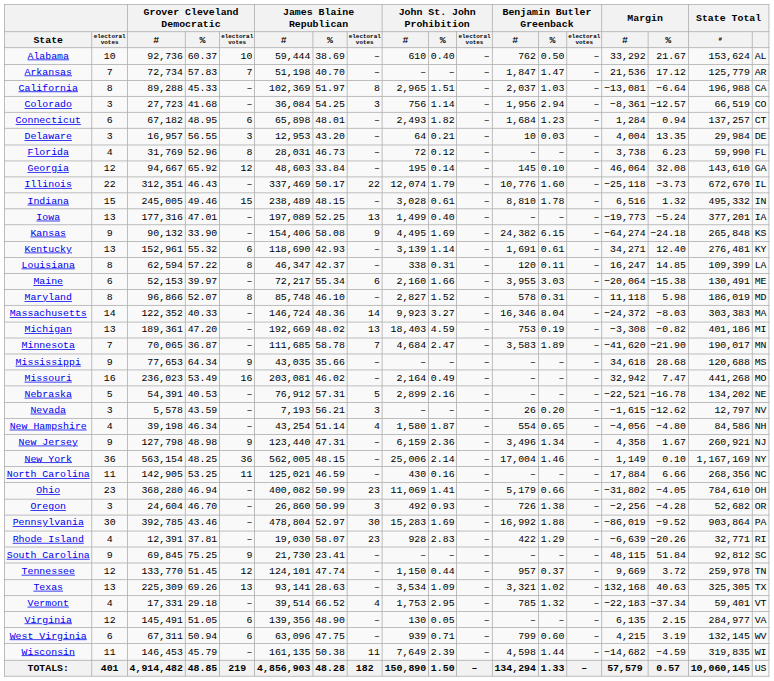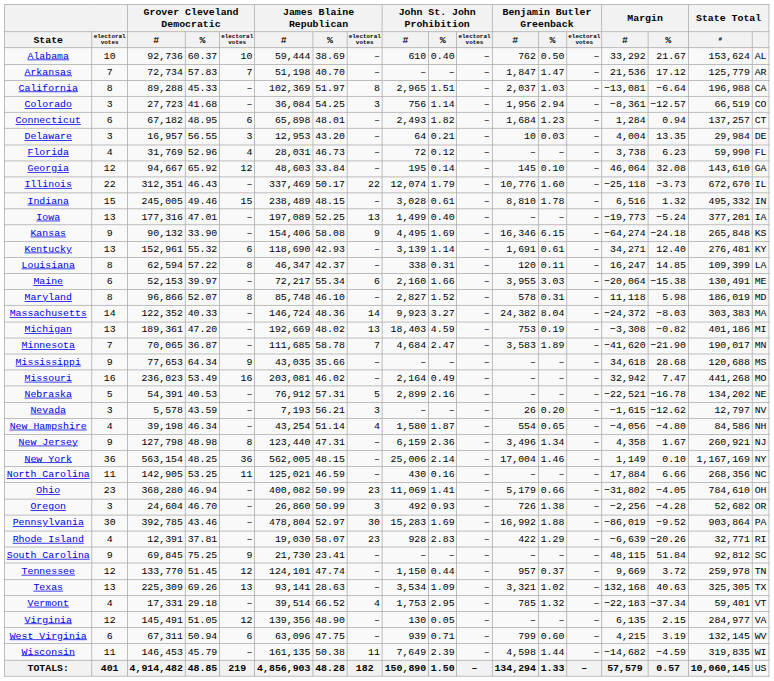 <table class="wikitable sortable" style="text-align:right">
 <tr>
 <th colspan=2></th>
 <th style="text-align:center;" colspan="3">Grover Cleveland<br>Democratic</th>
 <th style="text-align:center;" colspan="3">James Blaine<br>Republican</th>
 <th style="text-align:center;" colspan="3">John St. John<br>Prohibition</th>
 <th style="text-align:center;" colspan="3">Benjamin Butler <br>Greenback</th>
 <th style="text-align:center;" colspan="2">Margin</th>
 <th style="text-align:center;" colspan="2">State Total</th>
 </tr>
 <tr>
 <th align=center>State</th>
 <th style="text-align:center; font-size: 60%" data-sort-type="number">electoral<br>votes</th>
 <th style="text-align:center;" data-sort- type="number">#</th>
 <th style="text-align:center;" data-sort- type="number">%</th>
 <th style="text-align:center; font-size: 60%" data-sort-type="number">electoral<br>votes</th>
 <th style="text-align:center;" data-sort- type="number">#</th>
 <th style="text-align:center;" data-sort- type="number">%</th>
 <th style="text-align:center; font-size: 60%" data-sort-type="number">electoral<br>votes</th>
 <th style="text-align:center;" data-sort- type="number">#</th>
 <th style="text-align:center;" data-sort- type="number">%</th>
 <th style="text-align:center; font-size: 60%" data-sort-type="number">electoral<br>votes</th>
 <th style="text-align:center;" data-sort- type="number">#</th>
 <th style="text-align:center;" data-sort- type="number">%</th>
 <th style="text-align:center; font-size: 60%" data-sort-type="number">electoral<br>votes</th>
 <th style="text-align:center;" data-sort- type="number">#</th>
 <th style="text-align:center;" data-sort- type="number">%</th>
 <th style="text-align:center; font-size: 60%" data-sort-type="number">#</th>
 <th></th>
 </tr>
 <tr>
 <td style="text-align:center;"><a href='#'>Alabama</a></td>
 <td style="text-align:center;">10</td>
 <td>92,736</td>
 <td>60.37</td>
 <td>10</td>
 <td>59,444</td>
 <td>38.69</td>
 <td>–</td>
 <td>610</td>
 <td>0.40</td>
 <td>–</td>
 <td>762</td>
 <td>0.50</td>
 <td>–</td>
 <td>33,292</td>
 <td>21.67</td>
 <td>153,624</td>
 <td style="text-align:center;">AL</td>
 </tr>
 <tr>
 <td style="text-align:center;"><a href='#'>Arkansas</a></td>
 <td style="text-align:center;">7</td>
 <td>72,734</td>
 <td>57.83</td>
 <td>7</td>
 <td>51,198</td>
 <td>40.70</td>
 <td>–</td>
 <td>–</td>
 <td>–</td>
 <td>–</td>
 <td>1,847</td>
 <td>1.47</td>
 <td>–</td>
 <td>21,536</td>
 <td>17.12</td>
 <td>125,779</td>
 <td style="text-align:center;">AR</td>
 </tr>
 <tr>
 <td style="text-align:center;"><a href='#'>California</a></td>
 <td style="text-align:center;">8</td>
 <td>89,288</td>
 <td>45.33</td>
 <td>–</td>
 <td>102,369</td>
 <td>51.97</td>
 <td>8</td>
 <td>2,965</td>
 <td>1.51</td>
 <td>–</td>
 <td>2,037</td>
 <td>1.03</td>
 <td>–</td>
 <td>−13,081</td>
 <td>−6.64</td>
 <td>196,988</td>
 <td style="text-align:center;">CA</td>
 </tr>
 <tr>
 <td style="text-align:center;"><a href='#'>Colorado</a></td>
 <td style="text-align:center;">3</td>
 <td>27,723</td>
 <td>41.68</td>
 <td>–</td>
 <td>36,084</td>
 <td>54.25</td>
 <td>3</td>
 <td>756</td>
 <td>1.14</td>
 <td>–</td>
 <td>1,956</td>
 <td>2.94</td>
 <td>–</td>
 <td>−8,361</td>
 <td>−12.57</td>
 <td>66,519</td>
 <td style="text-align:center;">CO</td>
 </tr>
 <tr>
 <td style="text-align:center;"><a href='#'>Connecticut</a></td>
 <td style="text-align:center;">6</td>
 <td>67,182</td>
 <td>48.95</td>
 <td>6</td>
 <td>65,898</td>
 <td>48.01</td>
 <td>–</td>
 <td>2,493</td>
 <td>1.82</td>
 <td>–</td>
 <td>1,684</td>
 <td>1.23</td>
 <td>–</td>
 <td>1,284</td>
 <td>0.94</td>
 <td>137,257</td>
 <td style="text-align:center;">CT</td>
 </tr>
 <tr>
 <td style="text-align:center;"><a href='#'>Delaware</a></td>
 <td style="text-align:center;">3</td>
 <td>16,957</td>
 <td>56.55</td>
 <td>3</td>
 <td>12,953</td>
 <td>43.20</td>
 <td>–</td>
 <td>64</td>
 <td>0.21</td>
 <td>–</td>
 <td>10</td>
 <td>0.03</td>
 <td>–</td>
 <td>4,004</td>
 <td>13.35</td>
 <td>29,984</td>
 <td style="text-align:center;">DE</td>
 </tr>
 <tr>
 <td style="text-align:center;"><a href='#'>Florida</a></td>
 <td style="text-align:center;">4</td>
 <td>31,769</td>
 <td>52.96</td>
-<td>8</td>
+<td>4</td>
 <td>28,031</td>
 <td>46.73</td>
 <td>–</td>
 <td>72</td>
 <td>0.12</td>
 <td>–</td>
 <td>–</td>
 <td>–</td>
 <td>–</td>
 <td>3,738</td>
 <td>6.23</td>
 <td>59,990</td>
 <td style="text-align:center;">FL</td>
 </tr>
 <tr>
 <td style="text-align:center;"><a href='#'>Georgia</a></td>
 <td style="text-align:center;">12</td>
 <td>94,667</td>
 <td>65.92</td>
 <td>12</td>
 <td>48,603</td>
 <td>33.84</td>
 <td>–</td>
 <td>195</td>
 <td>0.14</td>
 <td>–</td>
 <td>145</td>
 <td>0.10</td>
 <td>–</td>
 <td>46,064</td>
 <td>32.08</td>
 <td>143,610</td>
 <td style="text-align:center;">GA</td>
 </tr>
 <tr>
 <td style="text-align:center;"><a href='#'>Illinois</a></td>
 <td style="text-align:center;">22</td>
 <td>312,351</td>
 <td>46.43</td>
 <td>–</td>
 <td>337,469</td>
 <td>50.17</td>
 <td>22</td>
 <td>12,074</td>
 <td>1.79</td>
 <td>–</td>
 <td>10,776</td>
 <td>1.60</td>
 <td>–</td>
 <td>−25,118</td>
 <td>−3.73</td>
 <td>672,670</td>
 <td style="text-align:center;">IL</td>
 </tr>
 <tr>
 <td style="text-align:center;"><a href='#'>Indiana</a></td>
 <td style="text-align:center;">15</td>
 <td>245,005</td>
 <td>49.46</td>
 <td>15</td>
 <td>238,489</td>
 <td>48.15</td>
 <td>–</td>
 <td>3,028</td>
 <td>0.61</td>
 <td>–</td>
 <td>8,810</td>
 <td>1.78</td>
 <td>–</td>
 <td>6,516</td>
 <td>1.32</td>
 <td>495,332</td>
 <td style="text-align:center;">IN</td>
 </tr>
 <tr>
 <td style="text-align:center;"><a href='#'>Iowa</a></td>
 <td style="text-align:center;">13</td>
 <td>177,316</td>
 <td>47.01</td>
 <td>–</td>
 <td>197,089</td>
 <td>52.25</td>
 <td>13</td>
 <td>1,499</td>
 <td>0.40</td>
 <td>–</td>
 <td>–</td>
 <td>–</td>
 <td>–</td>
 <td>−19,773</td>
 <td>−5.24</td>
 <td>377,201</td>
 <td style="text-align:center;">IA</td>
 </tr>
 <tr>
 <td style="text-align:center;"><a href='#'>Kansas</a></td>
 <td style="text-align:center;">9</td>
 <td>90,132</td>
 <td>33.90</td>
 <td>–</td>
 <td>154,406</td>
 <td>58.08</td>
 <td>9</td>
 <td>4,495</td>
 <td>1.69</td>
 <td>–</td>
-<td>24,382</td>
+<td>16,346</td>
 <td>6.15</td>
 <td>–</td>
 <td>−64,274</td>
 <td>−24.18</td>
 <td>265,848</td>
 <td style="text-align:center;">KS</td>
 </tr>
 <tr>
 <td style="text-align:center;"><a href='#'>Kentucky</a></td>
 <td style="text-align:center;">13</td>
 <td>152,961</td>
 <td>55.32</td>
 <td>6</td>
 <td>118,690</td>
 <td>42.93</td>
 <td>–</td>
 <td>3,139</td>
 <td>1.14</td>
 <td>–</td>
 <td>1,691</td>
 <td>0.61</td>
 <td>–</td>
 <td>34,271</td>
 <td>12.40</td>
 <td>276,481</td>
 <td style="text-align:center;">KY</td>
 </tr>
 <tr>
 <td style="text-align:center;"><a href='#'>Louisiana</a></td>
 <td style="text-align:center;">8</td>
 <td>62,594</td>
 <td>57.22</td>
 <td>8</td>
 <td>46,347</td>
 <td>42.37</td>
 <td>–</td>
 <td>338</td>
 <td>0.31</td>
 <td>–</td>
 <td>120</td>
 <td>0.11</td>
 <td>–</td>
 <td>16,247</td>
 <td>14.85</td>
 <td>109,399</td>
 <td style="text-align:center;">LA</td>
 </tr>
 <tr>
 <td style="text-align:center;"><a href='#'>Maine</a></td>
 <td style="text-align:center;">6</td>
 <td>52,153</td>
 <td>39.97</td>
 <td>–</td>
 <td>72,217</td>
 <td>55.34</td>
 <td>6</td>
 <td>2,160</td>
 <td>1.66</td>
 <td>–</td>
 <td>3,955</td>
 <td>3.03</td>
 <td>–</td>
 <td>−20,064</td>
 <td>−15.38</td>
 <td>130,491</td>
 <td style="text-align:center;">ME</td>
 </tr>
 <tr>
 <td style="text-align:center;"><a href='#'>Maryland</a></td>
 <td style="text-align:center;">8</td>
 <td>96,866</td>
 <td>52.07</td>
 <td>8</td>
 <td>85,748</td>
 <td>46.10</td>
 <td>–</td>
 <td>2,827</td>
 <td>1.52</td>
 <td>–</td>
 <td>578</td>
 <td>0.31</td>
 <td>–</td>
 <td>11,118</td>
 <td>5.98</td>
 <td>186,019</td>
 <td style="text-align:center;">MD</td>
 </tr>
 <tr>
 <td style="text-align:center;"><a href='#'>Massachusetts</a></td>
 <td style="text-align:center;">14</td>
 <td>122,352</td>
 <td>40.33</td>
 <td>–</td>
 <td>146,724</td>
 <td>48.36</td>
 <td>14</td>
 <td>9,923</td>
 <td>3.27</td>
 <td>–</td>
-<td>16,346</td>
+<td>24,382</td>
 <td>8.04</td>
 <td>–</td>
 <td>−24,372</td>
 <td>−8.03</td>
 <td>303,383</td>
 <td style="text-align:center;">MA</td>
 </tr>
 <tr>
 <td style="text-align:center;"><a href='#'>Michigan</a></td>
 <td style="text-align:center;">13</td>
 <td>189,361</td>
 <td>47.20</td>
 <td>–</td>
 <td>192,669</td>
 <td>48.02</td>
 <td>13</td>
 <td>18,403</td>
 <td>4.59</td>
 <td>–</td>
 <td>753</td>
 <td>0.19</td>
 <td>–</td>
 <td>−3,308</td>
 <td>−0.82</td>
 <td>401,186</td>
 <td style="text-align:center;">MI</td>
 </tr>
 <tr>
 <td style="text-align:center;"><a href='#'>Minnesota</a></td>
 <td style="text-align:center;">7</td>
 <td>70,065</td>
 <td>36.87</td>
 <td>–</td>
 <td>111,685</td>
 <td>58.78</td>
 <td>7</td>
 <td>4,684</td>
 <td>2.47</td>
 <td>–</td>
 <td>3,583</td>
 <td>1.89</td>
 <td>–</td>
 <td>−41,620</td>
 <td>−21.90</td>
 <td>190,017</td>
 <td style="text-align:center;">MN</td>
 </tr>
 <tr>
 <td style="text-align:center;"><a href='#'>Mississippi</a></td>
 <td style="text-align:center;">9</td>
 <td>77,653</td>
 <td>64.34</td>
 <td>9</td>
 <td>43,035</td>
 <td>35.66</td>
 <td>–</td>
 <td>–</td>
 <td>–</td>
 <td>–</td>
 <td>–</td>
 <td>–</td>
 <td>–</td>
 <td>34,618</td>
 <td>28.68</td>
 <td>120,688</td>
 <td style="text-align:center;">MS</td>
 </tr>
 <tr>
 <td style="text-align:center;"><a href='#'>Missouri</a></td>
 <td style="text-align:center;">16</td>
 <td>236,023</td>
 <td>53.49</td>
 <td>16</td>
 <td>203,081</td>
 <td>46.02</td>
 <td>–</td>
 <td>2,164</td>
 <td>0.49</td>
 <td>–</td>
 <td>–</td>
 <td>–</td>
 <td>–</td>
 <td>32,942</td>
 <td>7.47</td>
 <td>441,268</td>
 <td style="text-align:center;">MO</td>
 </tr>
 <tr>
 <td style="text-align:center;"><a href='#'>Nebraska</a></td>
 <td style="text-align:center;">5</td>
 <td>54,391</td>
 <td>40.53</td>
 <td>–</td>
 <td>76,912</td>
 <td>57.31</td>
 <td>5</td>
 <td>2,899</td>
 <td>2.16</td>
 <td>–</td>
 <td>–</td>
 <td>–</td>
 <td>–</td>
 <td>−22,521</td>
 <td>−16.78</td>
 <td>134,202</td>
 <td style="text-align:center;">NE</td>
 </tr>
 <tr>
 <td style="text-align:center;"><a href='#'>Nevada</a></td>
 <td style="text-align:center;">3</td>
 <td>5,578</td>
 <td>43.59</td>
 <td>–</td>
 <td>7,193</td>
 <td>56.21</td>
 <td>3</td>
 <td>–</td>
 <td>–</td>
 <td>–</td>
 <td>26</td>
 <td>0.20</td>
 <td>–</td>
 <td>−1,615</td>
 <td>−12.62</td>
 <td>12,797</td>
 <td style="text-align:center;">NV</td>
 </tr>
 <tr>
 <td style="text-align:center;"><a href='#'>New Hampshire</a></td>
 <td style="text-align:center;">4</td>
 <td>39,198</td>
 <td>46.34</td>
 <td>–</td>
 <td>43,254</td>
 <td>51.14</td>
 <td>4</td>
 <td>1,580</td>
 <td>1.87</td>
 <td>–</td>
 <td>554</td>
 <td>0.65</td>
 <td>–</td>
 <td>−4,056</td>
 <td>−4.80</td>
 <td>84,586</td>
 <td style="text-align:center;">NH</td>
 </tr>
 <tr>
 <td style="text-align:center;"><a href='#'>New Jersey</a></td>
 <td style="text-align:center;">9</td>
 <td>127,798</td>
 <td>48.98</td>
-<td>9</td>
+<td>8</td>
 <td>123,440</td>
 <td>47.31</td>
 <td>–</td>
 <td>6,159</td>
 <td>2.36</td>
 <td>–</td>
 <td>3,496</td>
 <td>1.34</td>
 <td>–</td>
 <td>4,358</td>
 <td>1.67</td>
 <td>260,921</td>
 <td style="text-align:center;">NJ</td>
 </tr>
 <tr>
 <td style="text-align:center;"><a href='#'>New York</a></td>
 <td style="text-align:center;">36</td>
 <td>563,154</td>
 <td>48.25</td>
 <td>36</td>
 <td>562,005</td>
 <td>48.15</td>
 <td>–</td>
 <td>25,006</td>
 <td>2.14</td>
 <td>–</td>
 <td>17,004</td>
 <td>1.46</td>
 <td>–</td>
 <td>1,149</td>
 <td>0.10</td>
 <td>1,167,169</td>
 <td style="text-align:center;">NY</td>
 </tr>
 <tr>
 <td style="text-align:center;"><a href='#'>North Carolina</a></td>
 <td style="text-align:center;">11</td>
 <td>142,905</td>
 <td>53.25</td>
 <td>11</td>
 <td>125,021</td>
 <td>46.59</td>
 <td>–</td>
 <td>430</td>
 <td>0.16</td>
 <td>–</td>
 <td>–</td>
 <td>–</td>
 <td>–</td>
 <td>17,884</td>
 <td>6.66</td>
 <td>268,356</td>
 <td style="text-align:center;">NC</td>
 </tr>
 <tr>
 <td style="text-align:center;"><a href='#'>Ohio</a></td>
 <td style="text-align:center;">23</td>
 <td>368,280</td>
 <td>46.94</td>
 <td>–</td>
 <td>400,082</td>
 <td>50.99</td>
 <td>23</td>
 <td>11,069</td>
 <td>1.41</td>
 <td>–</td>
 <td>5,179</td>
 <td>0.66</td>
 <td>–</td>
 <td>−31,802</td>
 <td>−4.05</td>
 <td>784,610</td>
 <td style="text-align:center;">OH</td>
 </tr>
 <tr>
 <td style="text-align:center;"><a href='#'>Oregon</a></td>
 <td style="text-align:center;">3</td>
 <td>24,604</td>
 <td>46.70</td>
 <td>–</td>
 <td>26,860</td>
 <td>50.99</td>
 <td>3</td>
 <td>492</td>
 <td>0.93</td>
 <td>–</td>
 <td>726</td>
 <td>1.38</td>
 <td>–</td>
 <td>−2,256</td>
 <td>−4.28</td>
 <td>52,682</td>
 <td style="text-align:center;">OR</td>
 </tr>
 <tr>
 <td style="text-align:center;"><a href='#'>Pennsylvania</a></td>
 <td style="text-align:center;">30</td>
 <td>392,785</td>
 <td>43.46</td>
 <td>–</td>
 <td>478,804</td>
 <td>52.97</td>
 <td>30</td>
 <td>15,283</td>
 <td>1.69</td>
 <td>–</td>
 <td>16,992</td>
 <td>1.88</td>
 <td>–</td>
 <td>−86,019</td>
 <td>−9.52</td>
 <td>903,864</td>
 <td style="text-align:center;">PA</td>
 </tr>
 <tr>
 <td style="text-align:center;"><a href='#'>Rhode Island</a></td>
 <td style="text-align:center;">4</td>
 <td>12,391</td>
 <td>37.81</td>
 <td>–</td>
 <td>19,030</td>
 <td>58.07</td>
 <td>23</td>
 <td>928</td>
 <td>2.83</td>
 <td>–</td>
 <td>422</td>
 <td>1.29</td>
 <td>–</td>
 <td>−6,639</td>
 <td>−20.26</td>
 <td>32,771</td>
 <td style="text-align:center;">RI</td>
 </tr>
 <tr>
 <td style="text-align:center;"><a href='#'>South Carolina</a></td>
 <td style="text-align:center;">9</td>
 <td>69,845</td>
 <td>75.25</td>
 <td>9</td>
 <td>21,730</td>
 <td>23.41</td>
 <td>–</td>
 <td>–</td>
 <td>–</td>
 <td>–</td>
 <td>–</td>
 <td>–</td>
 <td>–</td>
 <td>48,115</td>
 <td>51.84</td>
 <td>92,812</td>
 <td style="text-align:center;">SC</td>
 </tr>
 <tr>
 <td style="text-align:center;"><a href='#'>Tennessee</a></td>
 <td style="text-align:center;">12</td>
 <td>133,770</td>
 <td>51.45</td>
 <td>12</td>
 <td>124,101</td>
 <td>47.74</td>
 <td>–</td>
 <td>1,150</td>
 <td>0.44</td>
 <td>–</td>
 <td>957</td>
 <td>0.37</td>
 <td>–</td>
 <td>9,669</td>
 <td>3.72</td>
 <td>259,978</td>
 <td style="text-align:center;">TN</td>
 </tr>
 <tr>
 <td style="text-align:center;"><a href='#'>Texas</a></td>
 <td style="text-align:center;">13</td>
 <td>225,309</td>
 <td>69.26</td>
 <td>13</td>
 <td>93,141</td>
 <td>28.63</td>
 <td>–</td>
 <td>3,534</td>
 <td>1.09</td>
 <td>–</td>
 <td>3,321</td>
 <td>1.02</td>
 <td>–</td>
 <td>132,168</td>
 <td>40.63</td>
 <td>325,305</td>
 <td style="text-align:center;">TX</td>
 </tr>
 <tr>
 <td style="text-align:center;"><a href='#'>Vermont</a></td>
 <td style="text-align:center;">4</td>
 <td>17,331</td>
 <td>29.18</td>
 <td>–</td>
 <td>39,514</td>
 <td>66.52</td>
 <td>4</td>
 <td>1,753</td>
 <td>2.95</td>
 <td>–</td>
 <td>785</td>
 <td>1.32</td>
 <td>–</td>
 <td>−22,183</td>
 <td>−37.34</td>
 <td>59,401</td>
 <td style="text-align:center;">VT</td>
 </tr>
 <tr>
 <td style="text-align:center;"><a href='#'>Virginia</a></td>
 <td style="text-align:center;">12</td>
 <td>145,491</td>
 <td>51.05</td>
-<td>6</td>
+<td>12</td>
 <td>139,356</td>
 <td>48.90</td>
 <td>–</td>
 <td>130</td>
 <td>0.05</td>
 <td>–</td>
 <td>–</td>
 <td>–</td>
 <td>–</td>
 <td>6,135</td>
 <td>2.15</td>
 <td>284,977</td>
 <td style="text-align:center;">VA</td>
 </tr>
 <tr>
 <td style="text-align:center;"><a href='#'>West Virginia</a></td>
 <td style="text-align:center;">6</td>
 <td>67,311</td>
 <td>50.94</td>
 <td>6</td>
 <td>63,096</td>
 <td>47.75</td>
 <td>–</td>
 <td>939</td>
 <td>0.71</td>
 <td>–</td>
 <td>799</td>
 <td>0.60</td>
 <td>–</td>
 <td>4,215</td>
 <td>3.19</td>
 <td>132,145</td>
 <td style="text-align:center;">WV</td>
 </tr>
 <tr>
 <td style="text-align:center;"><a href='#'>Wisconsin</a></td>
 <td style="text-align:center;">11</td>
 <td>146,453</td>
 <td>45.79</td>
 <td>–</td>
 <td>161,135</td>
 <td>50.38</td>
 <td>11</td>
 <td>7,649</td>
 <td>2.39</td>
 <td>–</td>
 <td>4,598</td>
 <td>1.44</td>
 <td>–</td>
 <td>−14,682</td>
 <td>−4.59</td>
 <td>319,835</td>
 <td style="text-align:right;">WI</td>
 </tr>
 <tr>
 <th>TOTALS:</th>
 <th>401</th>
 <th>4,914,482</th>
 <th>48.85</th>
 <th>219</th>
 <th>4,856,903</th>
 <th>48.28</th>
 <th>182</th>
 <th>150,890</th>
 <th>1.50</th>
 <th>–</th>
 <th>134,294</th>
 <th>1.33</th>
 <th>–</th>
 <th>57,579</th>
 <th>0.57</th>
 <th>10,060,145</th>
 <td style="text-align:center;">US</td>
 </tr>
 </table>
